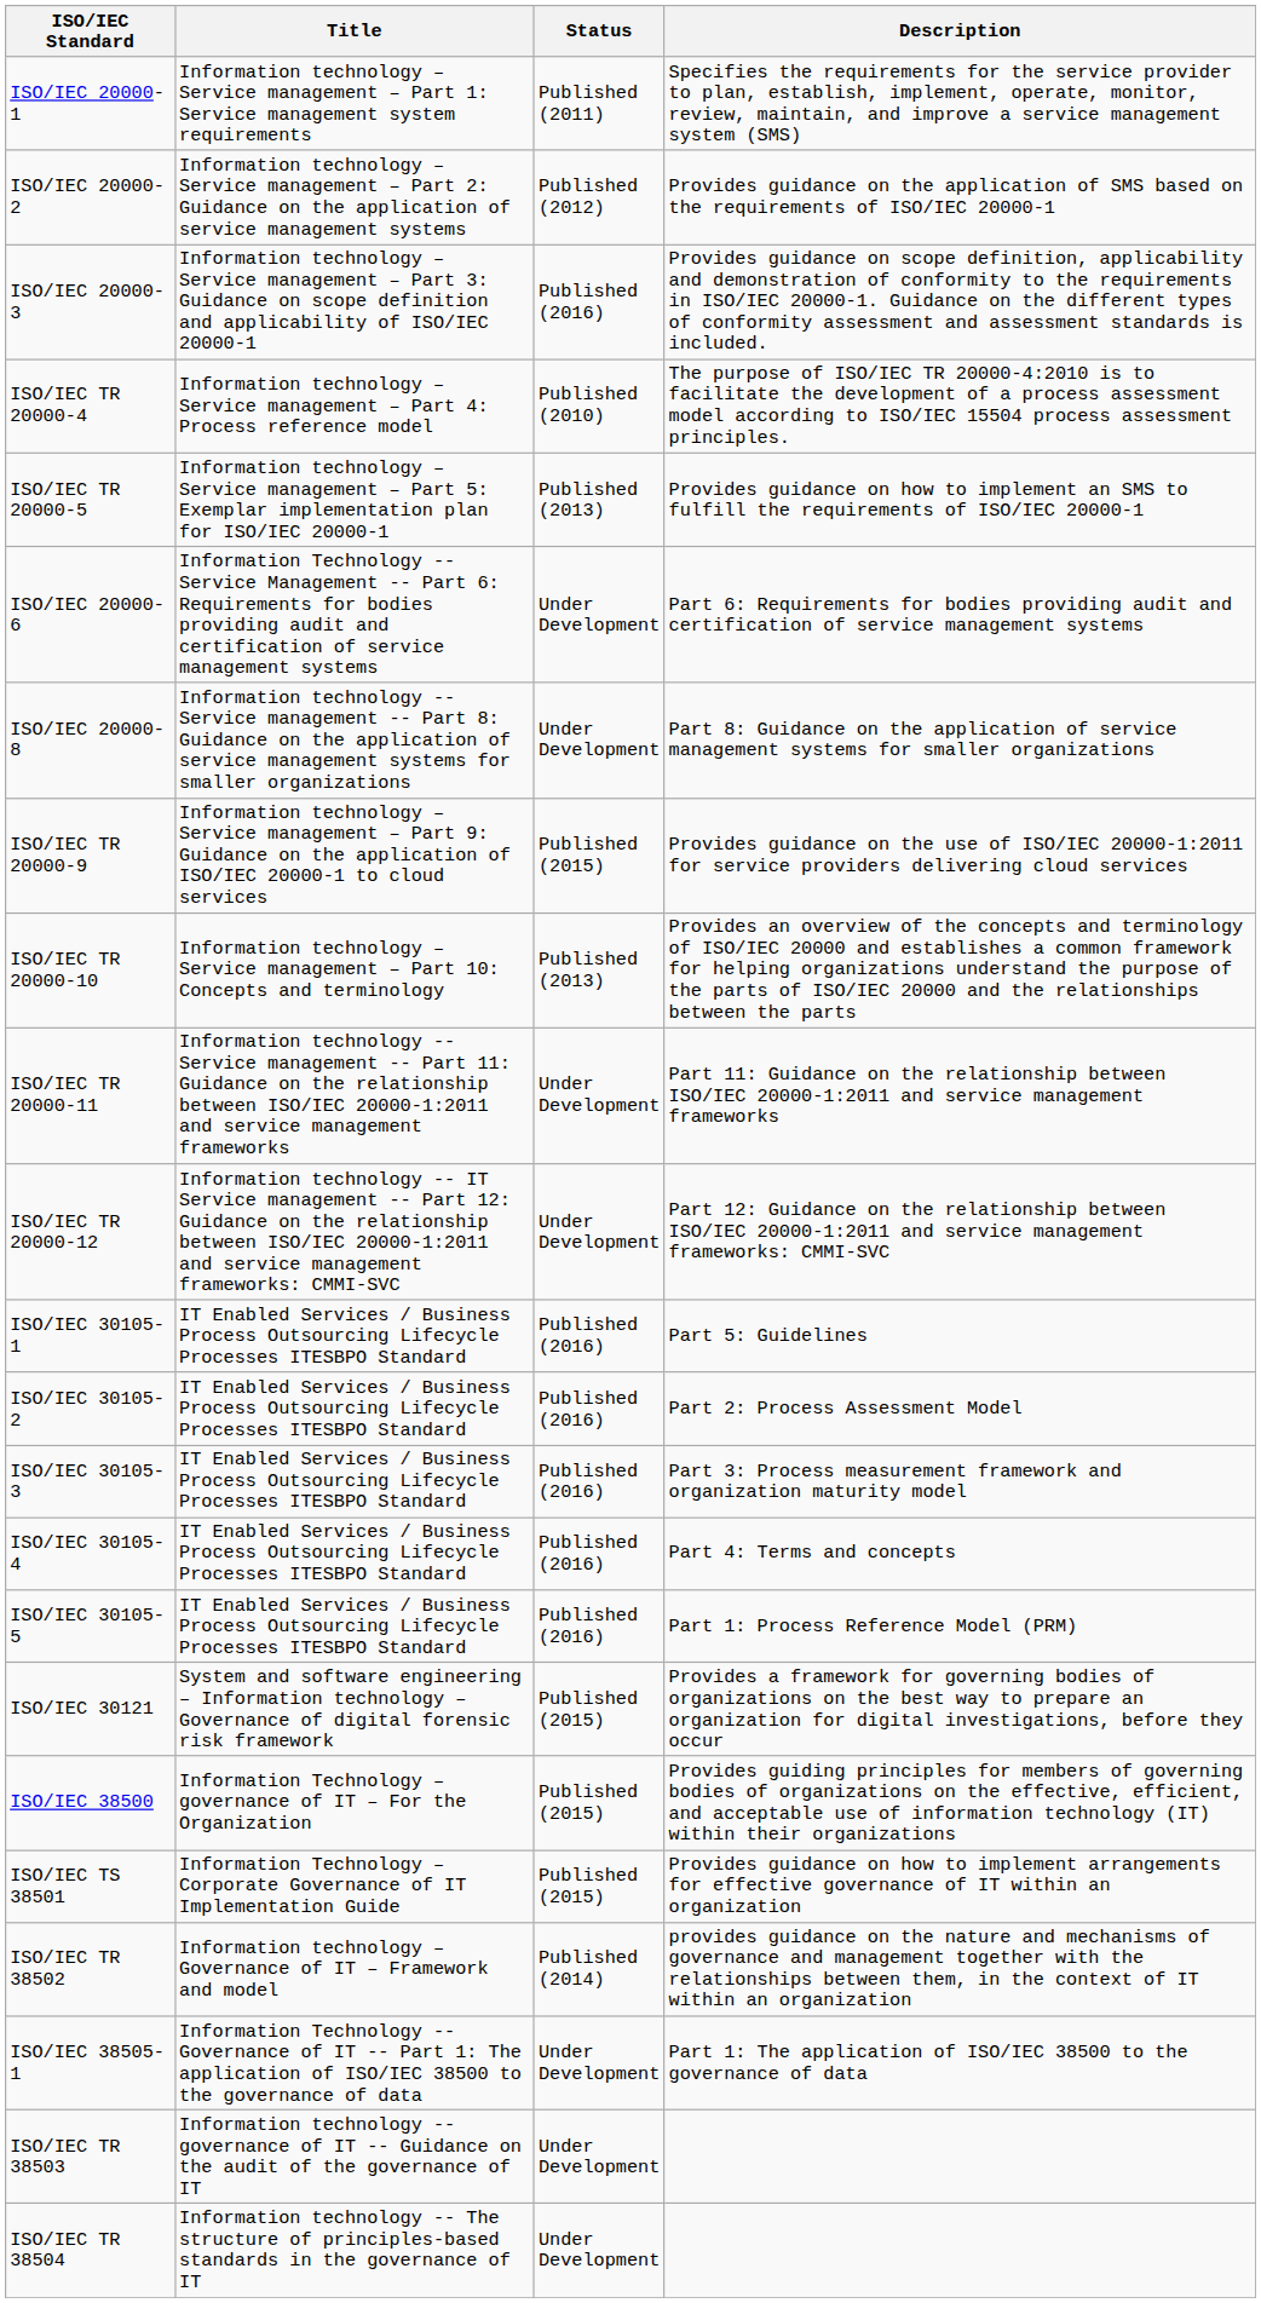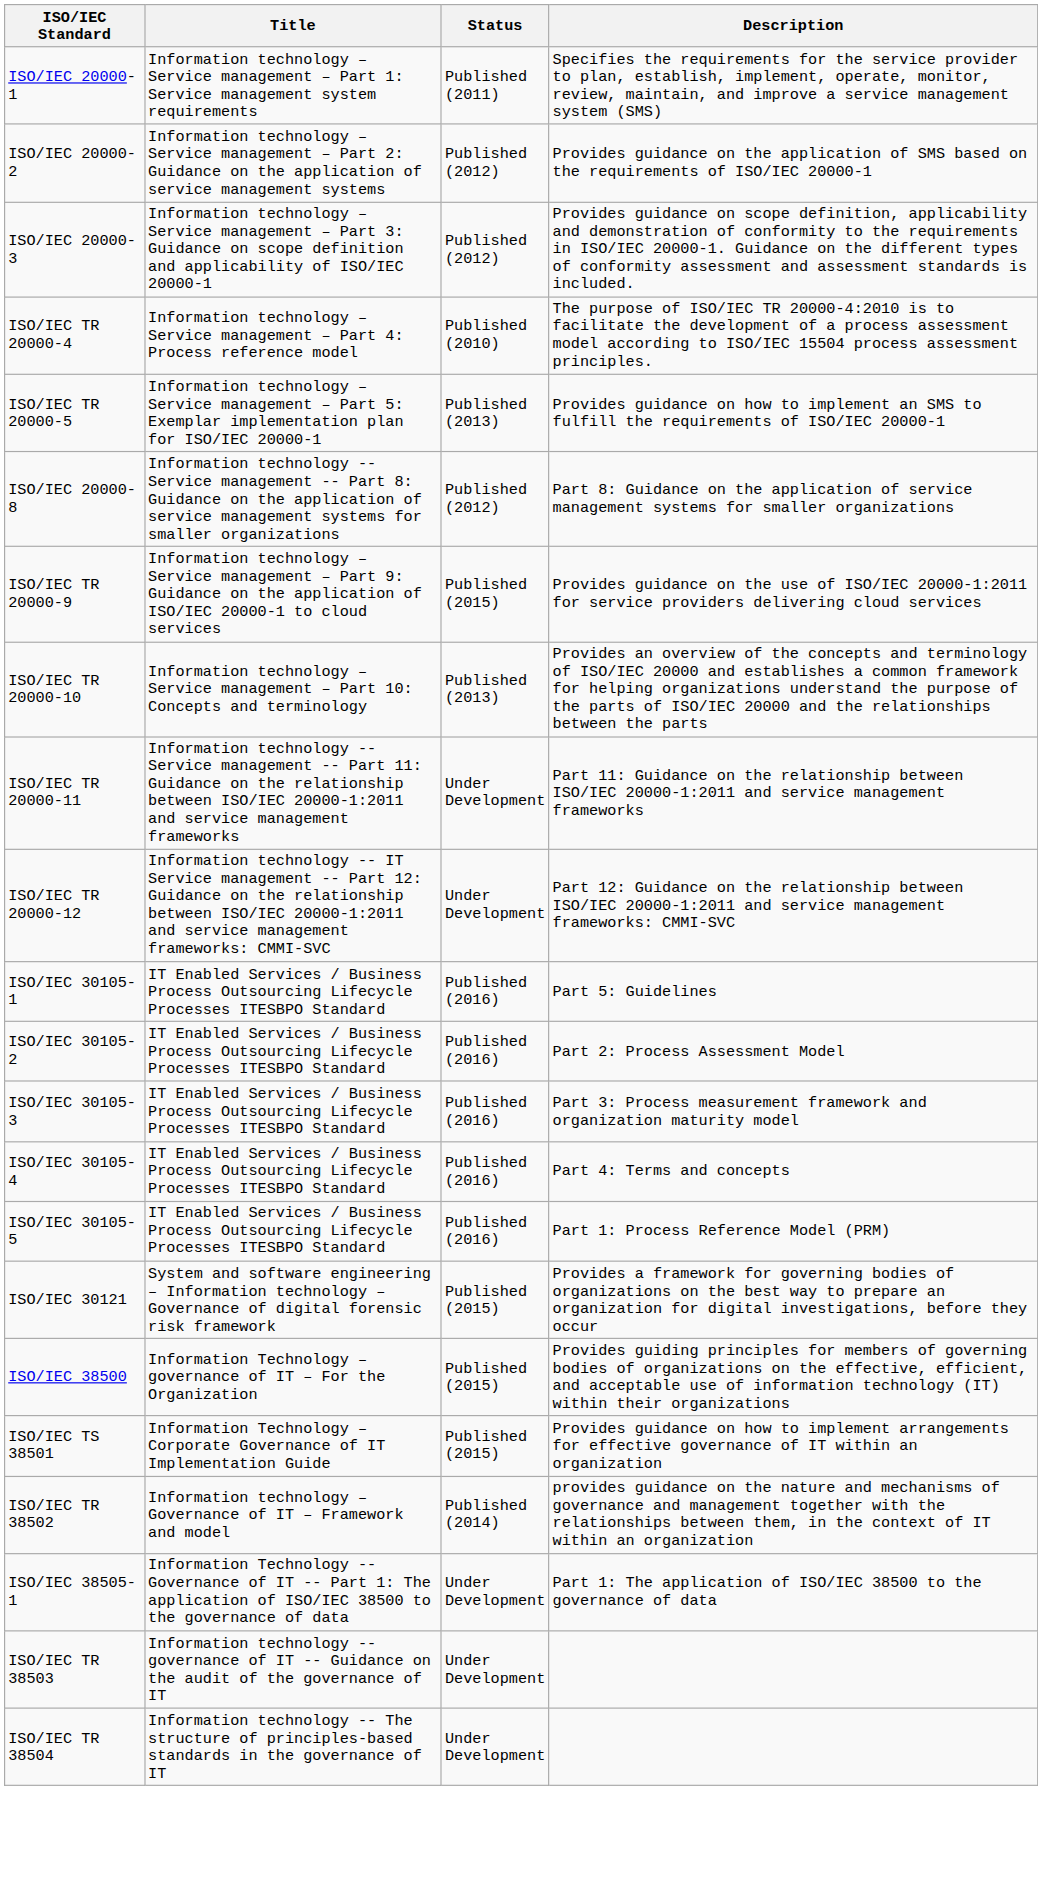 <table class="wikitable sortable" width="100%">
 <tr>
 <th data-sort-type="number" width="14%">ISO/IEC Standard</th>
 <th width="30%">Title</th>
 <th width="6%">Status</th>
 <th width="50%">Description</th>
 </tr>
 <tr>
 <td data-sort-value="20000-01"><a href='#'>ISO/IEC 20000</a>-1</td>
 <td>Information technology – Service management – Part 1: Service management system requirements</td>
 <td>Published (2011)</td>
 <td>Specifies the requirements for the service provider to plan, establish, implement, operate, monitor, review, maintain, and improve a service management system (SMS)</td>
 </tr>
 <tr>
 <td data-sort-value="20000-02">ISO/IEC 20000-2</td>
 <td>Information technology – Service management – Part 2: Guidance on the application of service management systems</td>
 <td>Published (2012)</td>
 <td>Provides guidance on the application of SMS based on the requirements of ISO/IEC 20000-1</td>
 </tr>
 <tr>
 <td data-sort-value="20000-03">ISO/IEC 20000-3</td>
 <td>Information technology – Service management – Part 3: Guidance on scope definition and applicability of ISO/IEC 20000-1</td>
-<td>Published (2016)</td>
+<td>Published (2012)</td>
 <td>Provides guidance on scope definition, applicability and demonstration of conformity to the requirements in ISO/IEC 20000-1. Guidance on the different types of conformity assessment and assessment standards is included. </td>
 </tr>
 <tr>
 <td data-sort-value="20000-04">ISO/IEC TR 20000-4</td>
 <td>Information technology – Service management – Part 4: Process reference model</td>
 <td>Published (2010)</td>
 <td>The purpose of ISO/IEC TR 20000-4:2010 is to facilitate the development of a process assessment model according to ISO/IEC 15504 process assessment principles. </td>
 </tr>
 <tr>
 <td data-sort-value="20000-05">ISO/IEC TR 20000-5</td>
 <td>Information technology – Service management – Part 5: Exemplar implementation plan for ISO/IEC 20000-1</td>
 <td>Published (2013)</td>
 <td>Provides guidance on how to implement an SMS to fulfill the requirements of ISO/IEC 20000-1</td>
 </tr>
 <tr>
-<td data-sort-value="20000-06">ISO/IEC 20000-6 </td>
-<td>Information Technology -- Service Management -- Part 6: Requirements for bodies providing audit and certification of service management systems</td>
-<td>Under Development</td>
-<td>Part 6: Requirements for bodies providing audit and certification of service management systems</td>
-</tr>
-<tr>
 <td data-sort-value="20000-08">ISO/IEC 20000-8 </td>
 <td>Information technology -- Service management -- Part 8: Guidance on the application of service management systems for smaller organizations</td>
-<td>Under Development</td>
+<td>Published (2012)</td>
 <td>Part 8: Guidance on the application of service management systems for smaller organizations</td>
 </tr>
 <tr>
 <td data-sort-value="20000-09">ISO/IEC TR 20000-9</td>
 <td>Information technology – Service management – Part 9: Guidance on the application of ISO/IEC 20000-1 to cloud services</td>
 <td>Published (2015)</td>
 <td>Provides guidance on the use of ISO/IEC 20000‑1:2011 for service providers delivering cloud services</td>
 </tr>
 <tr>
 <td data-sort-value="20000-10">ISO/IEC TR 20000-10</td>
 <td>Information technology – Service management – Part 10: Concepts and terminology</td>
 <td>Published (2013)</td>
 <td>Provides an overview of the concepts and terminology of ISO/IEC 20000 and establishes a common framework for helping organizations understand the purpose of the parts of ISO/IEC 20000 and the relationships between the parts</td>
 </tr>
 <tr>
 <td data-sort-value="20000-11">ISO/IEC TR 20000-11 </td>
 <td>Information technology -- Service management -- Part 11: Guidance on the relationship between ISO/IEC 20000-1:2011 and service management frameworks</td>
 <td>Under Development</td>
 <td>Part 11: Guidance on the relationship between ISO/IEC 20000-1:2011 and service management frameworks</td>
 </tr>
 <tr>
 <td data-sort-value="20000-12">ISO/IEC TR 20000-12 </td>
 <td>Information technology -- IT Service management -- Part 12: Guidance on the relationship between ISO/IEC 20000-1:2011 and service management frameworks: CMMI-SVC</td>
 <td>Under Development</td>
 <td>Part 12: Guidance on the relationship between ISO/IEC 20000-1:2011 and service management frameworks: CMMI-SVC</td>
 </tr>
 <tr>
 <td data-sort-value="30105-01">ISO/IEC 30105-1</td>
 <td>IT Enabled Services / Business Process Outsourcing Lifecycle Processes ITESBPO Standard</td>
 <td>Published (2016)</td>
 <td>Part 5: Guidelines</td>
 </tr>
 <tr>
 <td data-sort-value="30105-02">ISO/IEC 30105-2</td>
 <td>IT Enabled Services / Business Process Outsourcing Lifecycle Processes ITESBPO Standard</td>
 <td>Published (2016)</td>
 <td>Part 2: Process Assessment Model</td>
 </tr>
 <tr>
 <td data-sort-value="30105-03">ISO/IEC 30105-3</td>
 <td>IT Enabled Services / Business Process Outsourcing Lifecycle Processes ITESBPO Standard</td>
 <td>Published (2016)</td>
 <td>Part 3: Process measurement framework and organization maturity model</td>
 </tr>
 <tr>
 <td data-sort-value="30105-04">ISO/IEC 30105-4</td>
 <td>IT Enabled Services / Business Process Outsourcing Lifecycle Processes ITESBPO Standard</td>
 <td>Published (2016)</td>
 <td>Part 4: Terms and concepts</td>
 </tr>
 <tr>
 <td data-sort-value="30105-05">ISO/IEC 30105-5</td>
 <td>IT Enabled Services / Business Process Outsourcing Lifecycle Processes ITESBPO Standard</td>
 <td>Published (2016)</td>
 <td>Part 1: Process Reference Model (PRM)</td>
 </tr>
 <tr>
 <td data-sort-value="30121">ISO/IEC 30121</td>
 <td>System and software engineering – Information technology – Governance of digital forensic risk framework</td>
 <td>Published (2015)</td>
 <td>Provides a framework for governing bodies of organizations on the best way to prepare an organization for digital investigations, before they occur</td>
 </tr>
 <tr>
 <td data-sort-value="38500"><a href='#'>ISO/IEC 38500</a></td>
 <td>Information Technology – governance of IT – For the Organization</td>
 <td>Published (2015)</td>
 <td>Provides guiding principles for members of governing bodies of organizations on the effective, efficient, and acceptable use of information technology (IT) within their organizations</td>
 </tr>
 <tr>
 <td data-sort-value="38501">ISO/IEC TS 38501</td>
 <td>Information Technology – Corporate Governance of IT Implementation Guide</td>
 <td>Published (2015)</td>
 <td>Provides guidance on how to implement arrangements for effective governance of IT within an organization</td>
 </tr>
 <tr>
 <td data-sort-value="38502">ISO/IEC TR 38502</td>
 <td>Information technology – Governance of IT – Framework and model</td>
 <td>Published (2014)</td>
 <td>provides guidance on the nature and mechanisms of governance and management together with the relationships between them, in the context of IT within an organization</td>
 </tr>
 <tr>
 <td data-sort-value="38505-1">ISO/IEC 38505-1</td>
 <td>Information Technology -- Governance of IT -- Part 1: The application of ISO/IEC 38500 to the governance of data</td>
 <td>Under Development</td>
 <td>Part 1: The application of ISO/IEC 38500 to the governance of data</td>
 </tr>
 <tr>
 <td data-sort-value="38503">ISO/IEC TR 38503 </td>
 <td>Information technology -- governance of IT -- Guidance on the audit of the governance of IT</td>
 <td>Under Development</td>
 <td></td>
 </tr>
 <tr>
 <td data-sort-value="38504">ISO/IEC TR 38504 </td>
 <td>Information technology -- The structure of principles-based standards in the governance of IT</td>
 <td>Under Development</td>
 <td></td>
 </tr>
 </table>
